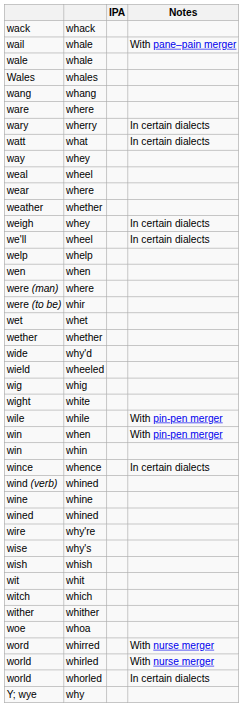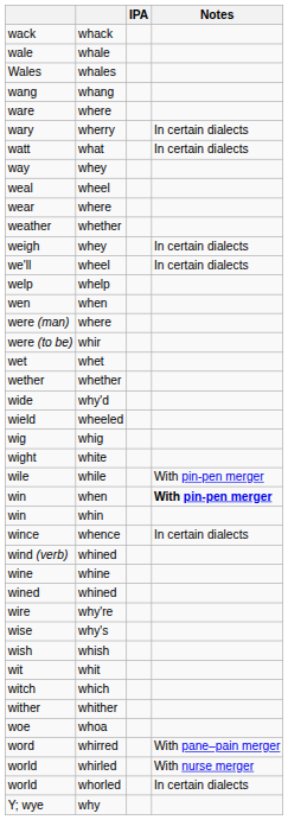 <table class="wikitable sortable mw-collapsible">
 <tr>
 <th></th>
 <th></th>
 <th>IPA</th>
 <th>Notes</th>
 </tr>
 <tr>
 <td>wack</td>
 <td>whack</td>
 <td></td>
 <td></td>
-</tr>
-<tr>
-<td>wail</td>
-<td>whale</td>
-<td></td>
-<td>With <a href='#'>pane–pain merger</a></td>
 </tr>
 <tr>
 <td>wale</td>
 <td>whale</td>
 <td></td>
 <td></td>
 </tr>
 <tr>
 <td>Wales</td>
 <td>whales</td>
 <td></td>
 <td></td>
 </tr>
 <tr>
 <td>wang</td>
 <td>whang</td>
 <td></td>
 <td></td>
 </tr>
 <tr>
 <td>ware</td>
 <td>where</td>
 <td></td>
 <td></td>
 </tr>
 <tr>
 <td>wary</td>
 <td>wherry</td>
 <td></td>
 <td>In certain dialects</td>
 </tr>
 <tr>
 <td>watt</td>
 <td>what</td>
 <td></td>
 <td>In certain dialects</td>
 </tr>
 <tr>
 <td>way</td>
 <td>whey</td>
 <td></td>
 <td></td>
 </tr>
 <tr>
 <td>weal</td>
 <td>wheel</td>
 <td></td>
 <td></td>
 </tr>
 <tr>
 <td>wear</td>
 <td>where</td>
 <td></td>
 <td></td>
 </tr>
 <tr>
 <td>weather</td>
 <td>whether</td>
 <td></td>
 <td></td>
 </tr>
 <tr>
 <td>weigh</td>
 <td>whey</td>
 <td></td>
 <td>In certain dialects</td>
 </tr>
 <tr>
 <td>we'll</td>
 <td>wheel</td>
 <td></td>
 <td>In certain dialects</td>
 </tr>
 <tr>
 <td>welp</td>
 <td>whelp</td>
 <td></td>
 <td></td>
 </tr>
 <tr>
 <td>wen</td>
 <td>when</td>
 <td></td>
 <td></td>
 </tr>
 <tr>
 <td>were <em>(man)</em></td>
 <td>where</td>
 <td></td>
 <td></td>
 </tr>
 <tr>
 <td>were <em>(to be)</em></td>
 <td>whir</td>
 <td></td>
 <td></td>
 </tr>
 <tr>
 <td>wet</td>
 <td>whet</td>
 <td></td>
 <td></td>
 </tr>
 <tr>
 <td>wether</td>
 <td>whether</td>
 <td></td>
 <td></td>
 </tr>
 <tr>
 <td>wide</td>
 <td>why'd</td>
 <td></td>
 <td></td>
 </tr>
 <tr>
 <td>wield</td>
 <td>wheeled</td>
 <td></td>
 <td></td>
 </tr>
 <tr>
 <td>wig</td>
 <td>whig</td>
 <td></td>
 <td></td>
 </tr>
 <tr>
 <td>wight</td>
 <td>white</td>
 <td></td>
 <td></td>
 </tr>
 <tr>
 <td>wile</td>
 <td>while</td>
 <td></td>
 <td>With <a href='#'>pin-pen merger</a></td>
 </tr>
 <tr>
 <td>win</td>
 <td>when</td>
 <td></td>
-<td>With <a href='#'>pin-pen merger</a></td>
+<td><strong>With <a href='#'>pin-pen merger</a></strong></td>
 </tr>
 <tr>
 <td>win</td>
 <td>whin</td>
 <td></td>
 <td></td>
 </tr>
 <tr>
 <td>wince</td>
 <td>whence</td>
 <td></td>
 <td>In certain dialects</td>
 </tr>
 <tr>
 <td>wind <em>(verb)</em></td>
 <td>whined</td>
 <td></td>
 <td></td>
 </tr>
 <tr>
 <td>wine</td>
 <td>whine</td>
 <td></td>
 <td></td>
 </tr>
 <tr>
 <td>wined</td>
 <td>whined</td>
 <td></td>
 <td></td>
 </tr>
 <tr>
 <td>wire</td>
 <td>why're</td>
 <td></td>
 <td></td>
 </tr>
 <tr>
 <td>wise</td>
 <td>why's</td>
 <td></td>
 <td></td>
 </tr>
 <tr>
 <td>wish</td>
 <td>whish</td>
 <td></td>
 <td></td>
 </tr>
 <tr>
 <td>wit</td>
 <td>whit</td>
 <td></td>
 <td></td>
 </tr>
 <tr>
 <td>witch</td>
 <td>which</td>
 <td></td>
 <td></td>
 </tr>
 <tr>
 <td>wither</td>
 <td>whither</td>
 <td></td>
 <td></td>
 </tr>
 <tr>
 <td>woe</td>
 <td>whoa</td>
 <td></td>
 <td></td>
 </tr>
 <tr>
 <td>word</td>
 <td>whirred</td>
 <td></td>
-<td>With <a href='#'>nurse merger</a></td>
+<td>With <a href='#'>pane–pain merger</a></td>
 </tr>
 <tr>
 <td>world</td>
 <td>whirled</td>
 <td></td>
 <td>With <a href='#'>nurse merger</a></td>
 </tr>
 <tr>
 <td>world</td>
 <td>whorled</td>
 <td></td>
 <td>In certain dialects</td>
 </tr>
 <tr>
 <td>Y; wye</td>
 <td>why</td>
 <td></td>
 <td></td>
 </tr>
 </table>
